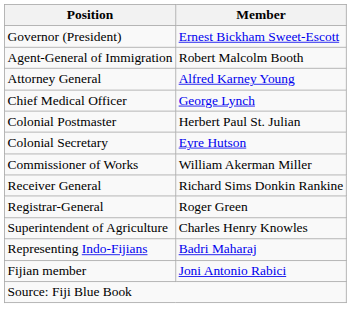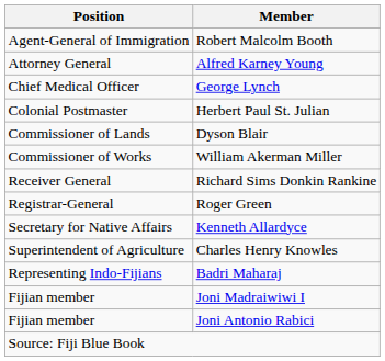 <table class=wikitable>
 <tr>
 <th>Position</th>
 <th>Member</th>
-</tr>
-<tr>
-<td>Governor (President)</td>
-<td><a href='#'>Ernest Bickham Sweet-Escott</a></td>
 </tr>
 <tr>
 <td>Agent-General of Immigration</td>
 <td>Robert Malcolm Booth</td>
 </tr>
 <tr>
 <td>Attorney General</td>
 <td><a href='#'>Alfred Karney Young</a></td>
 </tr>
 <tr>
 <td>Chief Medical Officer</td>
 <td><a href='#'>George Lynch</a></td>
 </tr>
 <tr>
 <td>Colonial Postmaster</td>
 <td>Herbert Paul St. Julian</td>
 </tr>
 <tr>
-<td>Colonial Secretary</td>
-<td><a href='#'>Eyre Hutson</a></td>
+<td>Commissioner of Lands</td>
+<td>Dyson Blair</td>
 </tr>
 <tr>
 <td>Commissioner of Works</td>
 <td>William Akerman Miller</td>
 </tr>
 <tr>
 <td>Receiver General</td>
 <td>Richard Sims Donkin Rankine</td>
 </tr>
 <tr>
 <td>Registrar-General</td>
 <td>Roger Green</td>
 </tr>
 <tr>
+<td>Secretary for Native Affairs</td>
+<td><a href='#'>Kenneth Allardyce</a></td>
+</tr>
+<tr>
 <td>Superintendent of Agriculture</td>
 <td>Charles Henry Knowles</td>
 </tr>
 <tr>
 <td>Representing <a href='#'>Indo-Fijians</a></td>
 <td><a href='#'>Badri Maharaj</a></td>
 </tr>
 <tr>
 <td>Fijian member</td>
+<td><a href='#'>Joni Madraiwiwi I</a></td>
+</tr>
+<tr>
+<td>Fijian member</td>
 <td><a href='#'>Joni Antonio Rabici</a></td>
 </tr>
 <tr>
 <td colspan=2>Source: Fiji Blue Book</td>
 </tr>
 </table>
